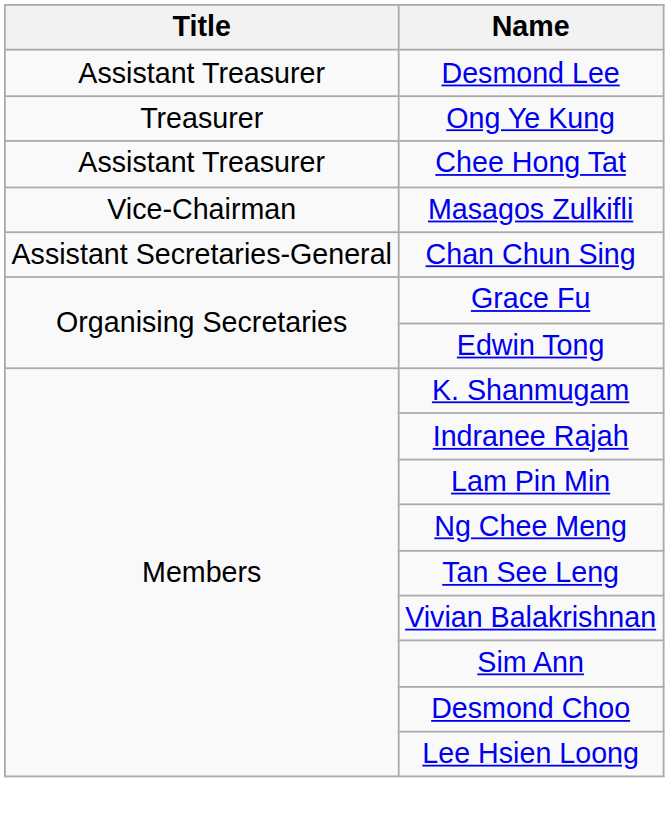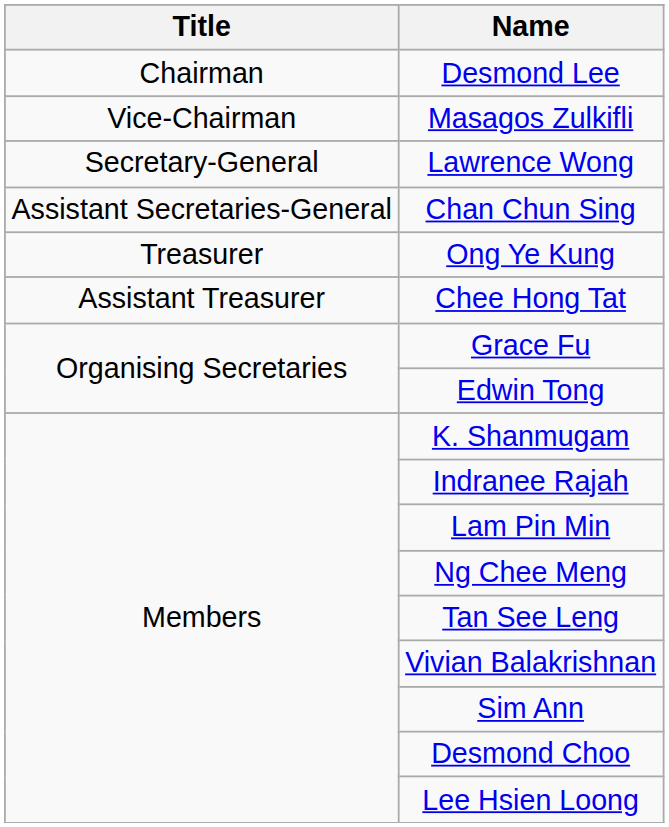 <table class="wikitable" style="text-align:center;">
 <tr>
 <th>Title</th>
 <th>Name</th>
 </tr>
 <tr>
-<td>Assistant Treasurer</td>
+<td>Chairman</td>
 <td><a href='#'>Desmond Lee</a></td>
+</tr>
+<tr>
+<td>Vice-Chairman</td>
+<td><a href='#'>Masagos Zulkifli</a></td>
+</tr>
+<tr>
+<td>Secretary-General</td>
+<td><a href='#'>Lawrence Wong</a></td>
+</tr>
+<tr>
+<td>Assistant Secretaries-General</td>
+<td><a href='#'>Chan Chun Sing</a></td>
 </tr>
 <tr>
 <td>Treasurer</td>
 <td><a href='#'>Ong Ye Kung</a></td>
 </tr>
 <tr>
 <td>Assistant Treasurer</td>
 <td><a href='#'>Chee Hong Tat</a></td>
-</tr>
-<tr>
-<td>Vice-Chairman</td>
-<td><a href='#'>Masagos Zulkifli</a></td>
-</tr>
-<tr>
-<td>Assistant Secretaries-General</td>
-<td><a href='#'>Chan Chun Sing</a></td>
 </tr>
 <tr>
 <td rowspan="2">Organising Secretaries</td>
 <td><a href='#'>Grace Fu</a></td>
 </tr>
 <tr>
 <td><a href='#'>Edwin Tong</a></td>
 </tr>
 <tr>
 <td rowspan="9">Members</td>
 <td><a href='#'>K. Shanmugam</a></td>
 </tr>
 <tr>
 <td><a href='#'>Indranee Rajah</a></td>
 </tr>
 <tr>
 <td><a href='#'>Lam Pin Min</a></td>
 </tr>
 <tr>
 <td><a href='#'>Ng Chee Meng</a></td>
 </tr>
 <tr>
 <td><a href='#'>Tan See Leng</a></td>
 </tr>
 <tr>
 <td><a href='#'>Vivian Balakrishnan</a></td>
 </tr>
 <tr>
 <td><a href='#'>Sim Ann</a></td>
 </tr>
 <tr>
 <td><a href='#'>Desmond Choo</a></td>
 </tr>
 <tr>
 <td><a href='#'>Lee Hsien Loong</a></td>
 </tr>
 </table>
